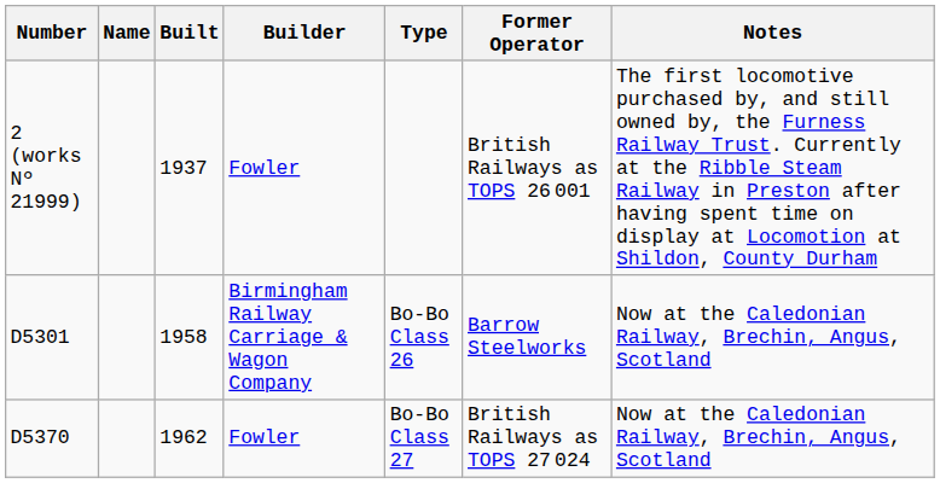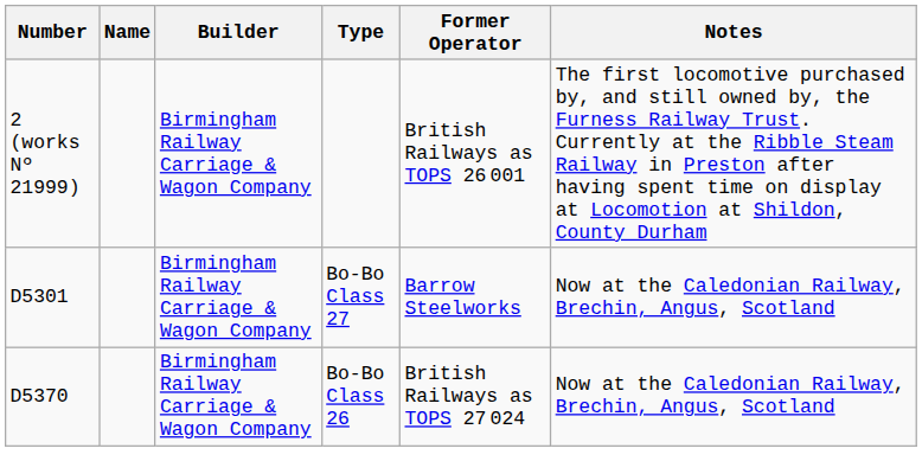 <table class="wikitable sortable">
 <tr>
 <th>Number</th>
 <th>Name</th>
-<th>Built</th>
 <th>Builder</th>
 <th>Type</th>
 <th>Former Operator</th>
 <th class="unsortable">Notes</th>
 </tr>
 <tr>
 <td>2 (works Nº 21999)</td>
 <td></td>
-<td>1937</td>
-<td><a href='#'>Fowler</a></td>
+<td><a href='#'>Birmingham Railway Carriage & Wagon Company</a></td>
 <td></td>
 <td>British Railways as <a href='#'>TOPS</a> 26 001</td>
 <td>The first locomotive purchased by, and still owned by, the <a href='#'>Furness Railway Trust</a>. Currently at the <a href='#'>Ribble Steam Railway</a> in <a href='#'>Preston</a> after having spent time on display at <a href='#'>Locomotion</a> at <a href='#'>Shildon</a>, <a href='#'>County Durham</a></td>
 </tr>
 <tr>
 <td>D5301</td>
 <td></td>
-<td>1958</td>
 <td><a href='#'>Birmingham Railway Carriage & Wagon Company</a></td>
-<td>Bo-Bo <a href='#'>Class 26</a></td>
+<td>Bo-Bo <a href='#'>Class 27</a></td>
 <td><a href='#'>Barrow Steelworks</a></td>
 <td>Now at the <a href='#'>Caledonian Railway</a>, <a href='#'>Brechin, Angus</a>, <a href='#'>Scotland</a></td>
 </tr>
 <tr>
 <td>D5370</td>
 <td></td>
-<td>1962</td>
-<td><a href='#'>Fowler</a></td>
-<td>Bo-Bo <a href='#'>Class 27</a></td>
+<td><a href='#'>Birmingham Railway Carriage & Wagon Company</a></td>
+<td>Bo-Bo <a href='#'>Class 26</a></td>
 <td>British Railways as <a href='#'>TOPS</a> 27 024</td>
 <td>Now at the <a href='#'>Caledonian Railway</a>, <a href='#'>Brechin, Angus</a>, <a href='#'>Scotland</a></td>
 </tr>
 </table>
